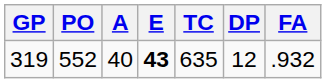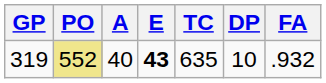 <table class="wikitable">
 <tr>
 <th><a href='#'>GP</a></th>
 <th><a href='#'>PO</a></th>
 <th><a href='#'>A</a></th>
 <th><a href='#'>E</a></th>
 <th><a href='#'>TC</a></th>
 <th><a href='#'>DP</a></th>
 <th><a href='#'>FA</a></th>
 </tr>
 <tr align=center>
 <td>319</td>
-<td>552</td>
+<td style="background: khaki;">552</td>
 <td>40</td>
 <td><strong>43</strong></td>
 <td>635</td>
-<td>12</td>
+<td>10</td>
 <td>.932</td>
 </tr>
 </table>
